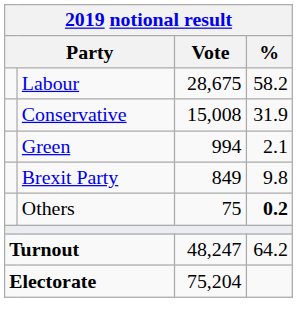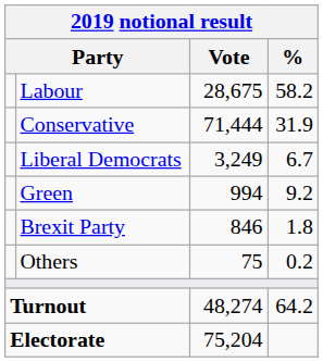 <table class="wikitable">
 <tr>
 <th colspan="4"><a href='#'>2019</a> <a href='#'>notional result</a></th>
 </tr>
 <tr>
 <th bgcolor="#DDDDFF" width="130px" colspan="2">Party</th>
 <th bgcolor="#DDDDFF" width="50px">Vote</th>
 <th bgcolor="#DDDDFF" width="30px">%</th>
 </tr>
 <tr>
 <td></td>
 <td><a href='#'>Labour</a></td>
 <td align=right>28,675</td>
 <td align=right>58.2</td>
 </tr>
 <tr>
 <td></td>
 <td><a href='#'>Conservative</a></td>
-<td align=right>15,008</td>
+<td align=right>71,444</td>
 <td align=right>31.9</td>
+</tr>
+<tr>
+<td></td>
+<td><a href='#'>Liberal Democrats</a></td>
+<td align=right>3,249</td>
+<td align=right>6.7</td>
 </tr>
 <tr>
 <td></td>
 <td><a href='#'>Green</a></td>
 <td align=right>994</td>
-<td align=right>2.1</td>
+<td align=right>9.2</td>
 </tr>
 <tr>
 <td></td>
 <td><a href='#'>Brexit Party</a></td>
-<td align=right>849</td>
-<td align=right>9.8</td>
+<td align=right>846</td>
+<td align=right>1.8</td>
 </tr>
 <tr>
 <td></td>
 <td>Others</td>
 <td align=right>75</td>
-<td align=right><strong>0.2</strong></td>
+<td align=right>0.2</td>
 </tr>
 <tr>
 <td colspan="4" bgcolor="#EAECF0"></td>
 </tr>
 <tr>
 <td colspan="2"><strong>Turnout</strong></td>
-<td align=right>48,247</td>
+<td align=right>48,274</td>
 <td align=right>64.2</td>
 </tr>
 <tr>
 <td colspan="2"><strong>Electorate</strong></td>
 <td align=right>75,204</td>
 </tr>
 </table>
